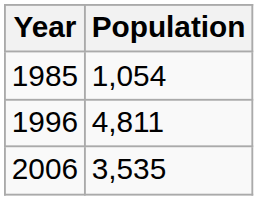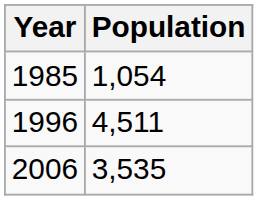 <table class="wikitable">
 <tr>
 <th>Year</th>
 <th>Population</th>
 </tr>
 <tr>
 <td>1985</td>
 <td>1,054</td>
 </tr>
 <tr>
 <td>1996</td>
-<td>4,811</td>
+<td>4,511</td>
 </tr>
 <tr>
 <td>2006</td>
 <td>3,535</td>
 </tr>
 </table>
